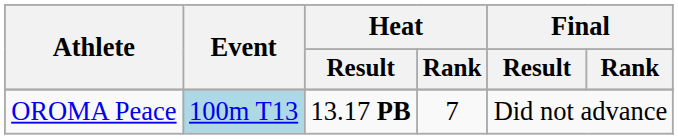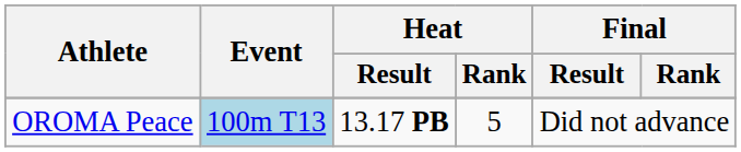 <table class="wikitable" style="font-size:90%";text-align:center>
 <tr>
 <th rowspan="2">Athlete</th>
 <th rowspan="2">Event</th>
 <th colspan="2">Heat</th>
 <th colspan="2">Final</th>
 </tr>
 <tr style="font-size:95%">
 <th>Result</th>
 <th>Rank</th>
 <th>Result</th>
 <th>Rank</th>
 </tr>
 <tr>
 </tr>
 <tr align=center>
 <td><a href='#'>OROMA Peace</a></td>
 <td style="background: lightblue;"><a href='#'>100m T13</a></td>
 <td>13.17 <strong>PB</strong></td>
-<td>7</td>
+<td>5</td>
 <td colspan="2">Did not advance</td>
 </tr>
 </table>
